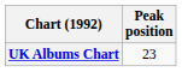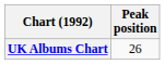 <table class="wikitable plainrowheaders" style="text-align:center;">
 <tr>
 <th>Chart (1992)</th>
 <th>Peak<br>position</th>
 </tr>
 <tr>
 <th scope="row"><a href='#'>UK Albums Chart</a></th>
-<td>23</td>
+<td>26</td>
 </tr>
 </table>
